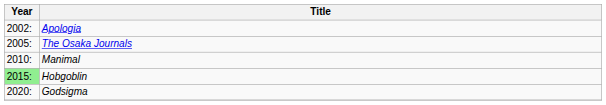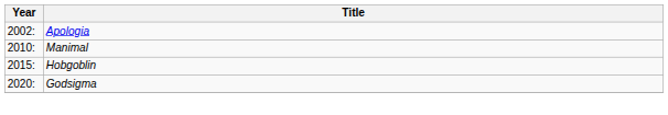 <table class="wikitable">
 <tr>
 <th width=5%>Year</th>
 <th width=80%>Title</th>
 </tr>
 <tr>
 <td>2002:</td>
 <td><em><a href='#'>Apologia</a></em></td>
 </tr>
 <tr>
-<td>2005:</td>
-<td><em><a href='#'>The Osaka Journals</a></em></td>
-</tr>
-<tr>
 <td>2010:</td>
 <td><em>Manimal</em></td>
 </tr>
 <tr>
-<td style="background: lightgreen;">2015:</td>
+<td>2015:</td>
 <td><em>Hobgoblin</em></td>
 </tr>
 <tr>
 <td>2020:</td>
 <td><em>Godsigma</em></td>
 </tr>
 <tr>
 </tr>
 </table>
